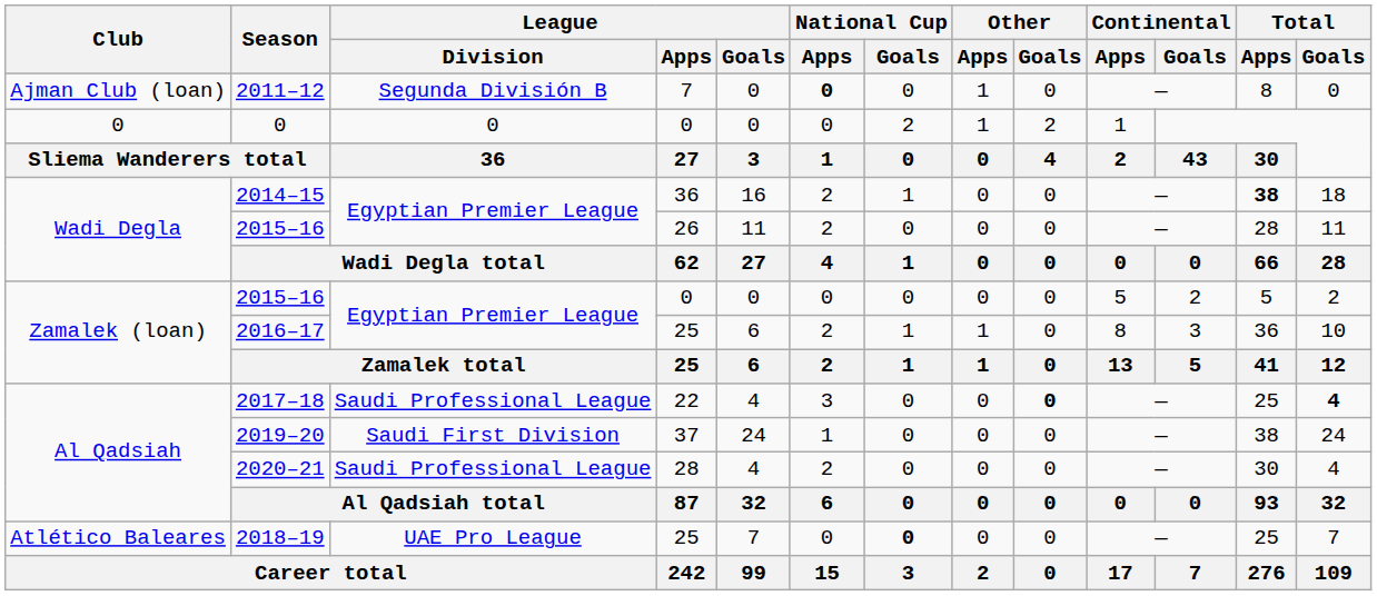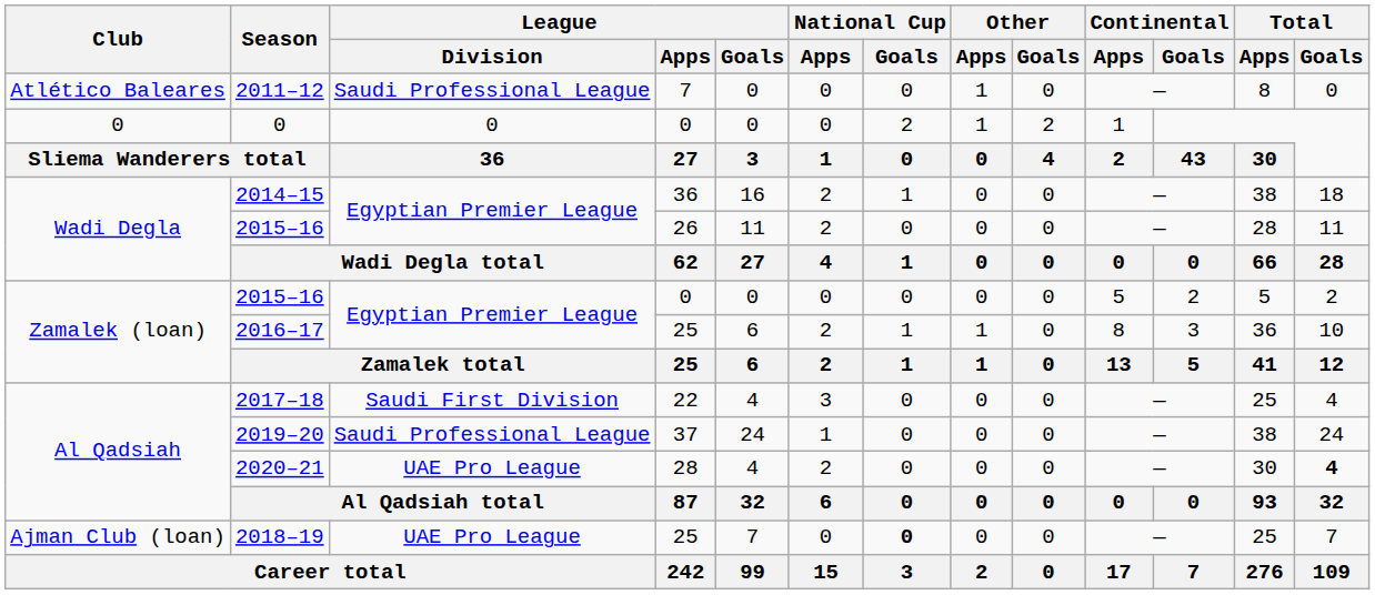 <table class="wikitable" style=text-align:center>
 <tr>
 <th rowspan=2>Club</th>
 <th rowspan=2>Season</th>
 <th colspan=3>League</th>
 <th colspan=2>National Cup</th>
 <th colspan=2>Other</th>
 <th colspan=2>Continental</th>
 <th colspan=2>Total</th>
 </tr>
 <tr>
 <th>Division</th>
 <th>Apps</th>
 <th>Goals</th>
 <th>Apps</th>
 <th>Goals</th>
 <th>Apps</th>
 <th>Goals</th>
 <th>Apps</th>
 <th>Goals</th>
 <th>Apps</th>
 <th>Goals</th>
 </tr>
 <tr>
-<td rowspan=1><a href='#'>Ajman Club</a> (loan)</td>
+<td rowspan=1><a href='#'>Atlético Baleares</a></td>
 <td><a href='#'>2011–12</a></td>
-<td rowspan=1><a href='#'>Segunda División B</a></td>
+<td rowspan=1><a href='#'>Saudi Professional League</a></td>
 <td>7</td>
 <td>0</td>
-<td><strong>0</strong></td>
+<td>0</td>
 <td>0</td>
 <td>1</td>
 <td>0</td>
 <td colspan=2>—</td>
 <td>8</td>
 <td>0</td>
 </tr>
 <tr>
 <td>0</td>
 <td>0</td>
 <td>0</td>
 <td>0</td>
 <td>0</td>
 <td>0</td>
 <td>2</td>
 <td>1</td>
 <td>2</td>
 <td>1</td>
 </tr>
 <tr>
 <th colspan=2>Sliema Wanderers total</th>
 <th>36</th>
 <th>27</th>
 <th>3</th>
 <th>1</th>
 <th>0</th>
 <th>0</th>
 <th>4</th>
 <th>2</th>
 <th>43</th>
 <th>30</th>
 </tr>
 <tr>
 <td rowspan=3><a href='#'>Wadi Degla</a></td>
 <td><a href='#'>2014–15</a></td>
 <td rowspan=2><a href='#'>Egyptian Premier League</a></td>
 <td>36</td>
 <td>16</td>
 <td>2</td>
 <td>1</td>
 <td>0</td>
 <td>0</td>
 <td colspan=2>—</td>
-<td><strong>38</strong></td>
+<td>38</td>
 <td>18</td>
 </tr>
 <tr>
 <td><a href='#'>2015–16</a></td>
 <td>26</td>
 <td>11</td>
 <td>2</td>
 <td>0</td>
 <td>0</td>
 <td>0</td>
 <td colspan=2>—</td>
 <td>28</td>
 <td>11</td>
 </tr>
 <tr>
 <th colspan=2>Wadi Degla total</th>
 <th>62</th>
 <th>27</th>
 <th>4</th>
 <th>1</th>
 <th>0</th>
 <th>0</th>
 <th>0</th>
 <th>0</th>
 <th>66</th>
 <th>28</th>
 </tr>
 <tr>
 <td rowspan=3><a href='#'>Zamalek</a> (loan)</td>
 <td><a href='#'>2015–16</a></td>
 <td rowspan=2><a href='#'>Egyptian Premier League</a></td>
 <td>0</td>
 <td>0</td>
 <td>0</td>
 <td>0</td>
 <td>0</td>
 <td>0</td>
 <td>5</td>
 <td>2</td>
 <td>5</td>
 <td>2</td>
 </tr>
 <tr>
 <td><a href='#'>2016–17</a></td>
 <td>25</td>
 <td>6</td>
 <td>2</td>
 <td>1</td>
 <td>1</td>
 <td>0</td>
 <td>8</td>
 <td>3</td>
 <td>36</td>
 <td>10</td>
 </tr>
 <tr>
 <th colspan=2>Zamalek total</th>
 <th>25</th>
 <th>6</th>
 <th>2</th>
 <th>1</th>
 <th>1</th>
 <th>0</th>
 <th>13</th>
 <th>5</th>
 <th>41</th>
 <th>12</th>
 </tr>
 <tr>
 <td rowspan=4><a href='#'>Al Qadsiah</a></td>
 <td><a href='#'>2017–18</a></td>
-<td rowspan=1><a href='#'>Saudi Professional League</a></td>
+<td rowspan=1><a href='#'>Saudi First Division</a></td>
 <td>22</td>
 <td>4</td>
 <td>3</td>
 <td>0</td>
 <td>0</td>
-<td><strong>0</strong></td>
+<td>0</td>
 <td colspan=2>—</td>
 <td>25</td>
-<td><strong>4</strong></td>
+<td>4</td>
 </tr>
 <tr>
 <td><a href='#'>2019–20</a></td>
-<td rowspan=1><a href='#'>Saudi First Division</a></td>
+<td rowspan=1><a href='#'>Saudi Professional League</a></td>
 <td>37</td>
 <td>24</td>
 <td>1</td>
 <td>0</td>
 <td>0</td>
 <td>0</td>
 <td colspan=2>—</td>
 <td>38</td>
 <td>24</td>
 </tr>
 <tr>
 <td><a href='#'>2020–21</a></td>
-<td rowspan=1><a href='#'>Saudi Professional League</a></td>
+<td rowspan=1><a href='#'>UAE Pro League</a></td>
 <td>28</td>
 <td>4</td>
 <td>2</td>
 <td>0</td>
 <td>0</td>
 <td>0</td>
 <td colspan=2>—</td>
 <td>30</td>
-<td>4</td>
+<td><strong>4</strong></td>
 </tr>
 <tr>
 <th colspan=2>Al Qadsiah total</th>
 <th>87</th>
 <th>32</th>
 <th>6</th>
 <th>0</th>
 <th>0</th>
 <th>0</th>
 <th>0</th>
 <th>0</th>
 <th>93</th>
 <th>32</th>
 </tr>
 <tr>
-<td rowspan=1><a href='#'>Atlético Baleares</a></td>
+<td rowspan=1><a href='#'>Ajman Club</a> (loan)</td>
 <td><a href='#'>2018–19</a></td>
 <td rowspan=1><a href='#'>UAE Pro League</a></td>
 <td>25</td>
 <td>7</td>
 <td>0</td>
 <td><strong>0</strong></td>
 <td>0</td>
 <td>0</td>
 <td colspan=2>—</td>
 <td>25</td>
 <td>7</td>
 </tr>
 <tr>
 <th colspan=3>Career total</th>
 <th>242</th>
 <th>99</th>
 <th>15</th>
 <th>3</th>
 <th>2</th>
 <th>0</th>
 <th>17</th>
 <th>7</th>
 <th>276</th>
 <th>109</th>
 </tr>
 </table>
